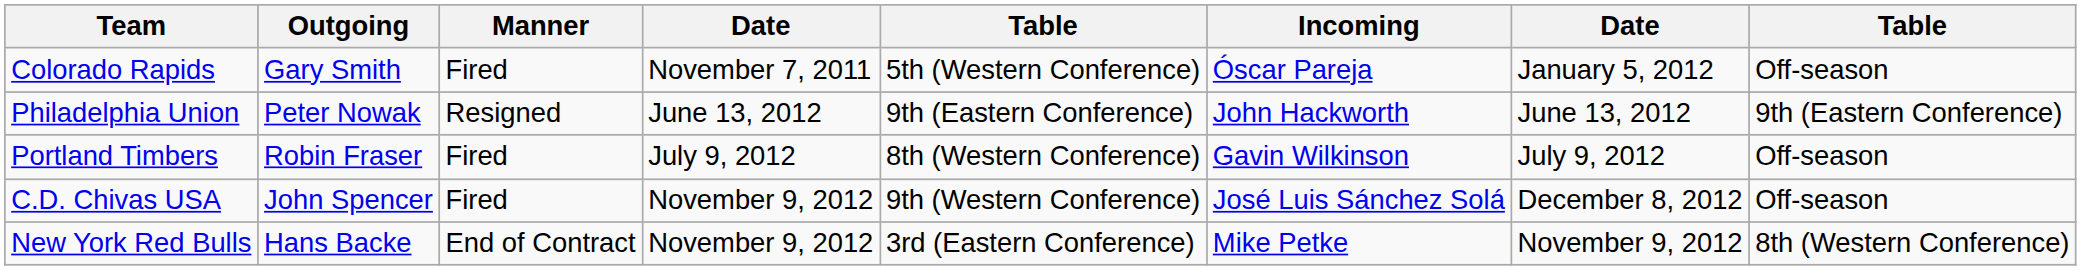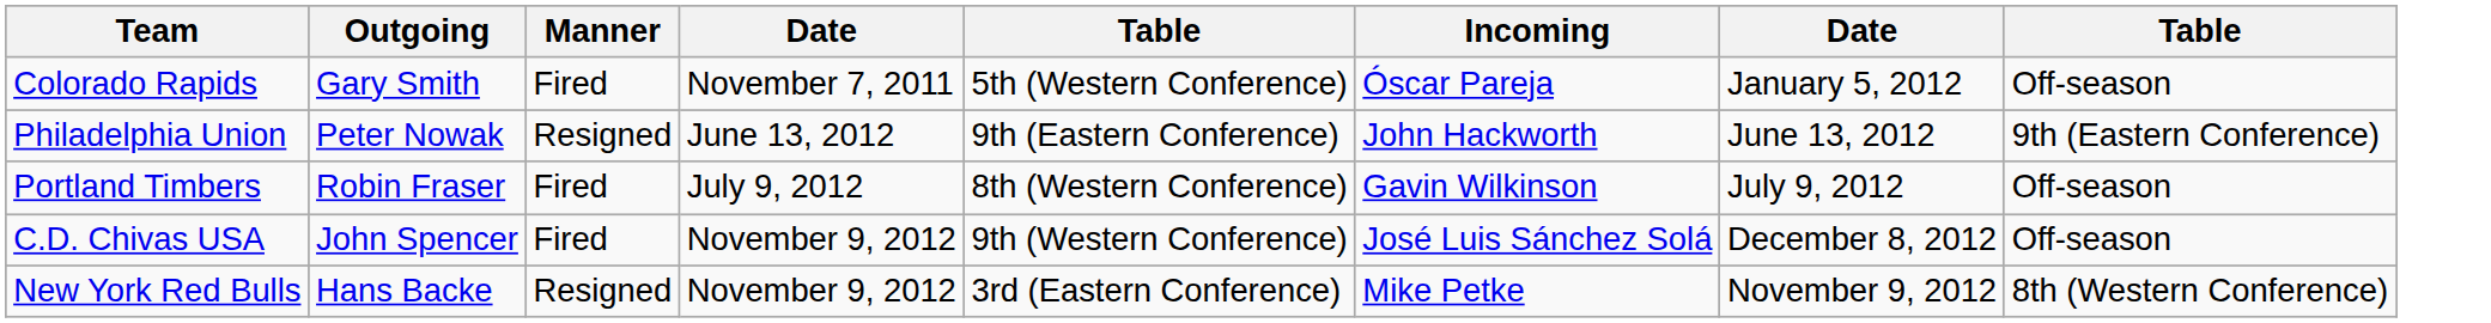 <table class="wikitable">
 <tr>
 <th>Team</th>
 <th>Outgoing</th>
 <th>Manner</th>
 <th>Date</th>
 <th>Table</th>
 <th>Incoming</th>
 <th>Date</th>
 <th>Table</th>
 </tr>
 <tr>
 <td><a href='#'>Colorado Rapids</a></td>
 <td><a href='#'>Gary Smith</a></td>
 <td>Fired</td>
 <td>November 7, 2011</td>
 <td>5th (Western Conference)</td>
 <td><a href='#'>Óscar Pareja</a></td>
 <td>January 5, 2012</td>
 <td>Off-season</td>
 </tr>
 <tr>
 <td><a href='#'>Philadelphia Union</a></td>
 <td><a href='#'>Peter Nowak</a></td>
 <td>Resigned</td>
 <td>June 13, 2012</td>
 <td>9th (Eastern Conference)</td>
 <td><a href='#'>John Hackworth</a></td>
 <td>June 13, 2012</td>
 <td>9th (Eastern Conference)</td>
 </tr>
 <tr>
 <td><a href='#'>Portland Timbers</a></td>
 <td><a href='#'>Robin Fraser</a></td>
 <td>Fired</td>
 <td>July 9, 2012</td>
 <td>8th (Western Conference)</td>
 <td><a href='#'>Gavin Wilkinson</a></td>
 <td>July 9, 2012</td>
 <td>Off-season</td>
 </tr>
 <tr>
 <td><a href='#'>C.D. Chivas USA</a></td>
 <td><a href='#'>John Spencer</a></td>
 <td>Fired</td>
 <td>November 9, 2012</td>
 <td>9th (Western Conference)</td>
 <td><a href='#'>José Luis Sánchez Solá</a></td>
 <td>December 8, 2012</td>
 <td>Off-season</td>
 </tr>
 <tr>
 <td><a href='#'>New York Red Bulls</a></td>
 <td><a href='#'>Hans Backe</a></td>
-<td>End of Contract</td>
+<td>Resigned</td>
 <td>November 9, 2012</td>
 <td>3rd (Eastern Conference)</td>
 <td><a href='#'>Mike Petke</a></td>
 <td>November 9, 2012</td>
 <td>8th (Western Conference)</td>
 </tr>
 </table>
